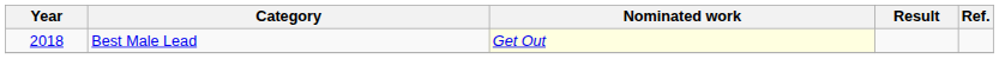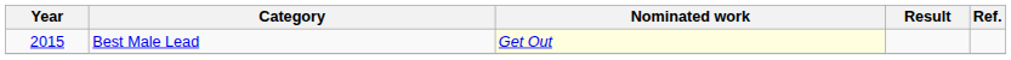 <table class=wikitable>
 <tr>
 <th scope="col" style="width:5em;">Year</th>
 <th scope="col" style="width:26em;">Category</th>
 <th scope="col" style="width:25em;">Nominated work</th>
 <th scope="col" style="width:5em;">Result</th>
 <th>Ref.</th>
 </tr>
 <tr>
-<td style="text-align:center;"><a href='#'>2018</a></td>
+<td style="text-align:center;"><a href='#'>2015</a></td>
 <td><a href='#'>Best Male Lead</a></td>
 <td style="background: lightyellow;"><em><a href='#'>Get Out</a></em></td>
 <td></td>
 <td></td>
 </tr>
 <tr>
 </tr>
 </table>
